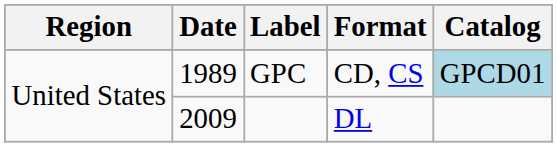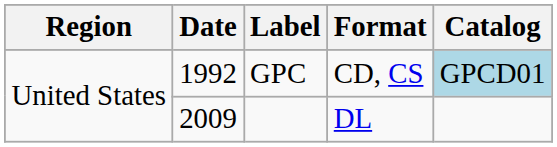 <table class="wikitable">
 <tr>
 <th>Region</th>
 <th>Date</th>
 <th>Label</th>
 <th>Format</th>
 <th>Catalog</th>
 </tr>
 <tr>
 <td rowspan="2">United States</td>
-<td>1989</td>
+<td>1992</td>
 <td>GPC</td>
 <td>CD, <a href='#'>CS</a></td>
 <td style="background: lightblue;">GPCD01</td>
 </tr>
 <tr>
 <td>2009</td>
 <td></td>
 <td><a href='#'>DL</a></td>
 <td></td>
 </tr>
 </table>
